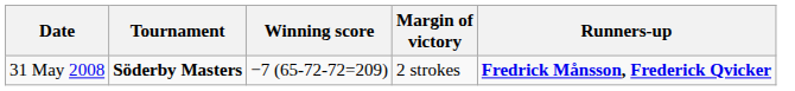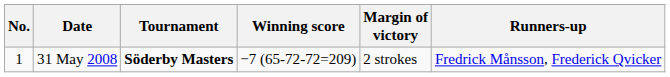 <table class="wikitable" style="font-size:95%;">
 <tr>
+<th>No.</th>
 <th>Date</th>
 <th>Tournament</th>
 <th>Winning score</th>
 <th>Margin of<br>victory</th>
 <th>Runners-up</th>
 </tr>
 <tr>
+<td align=center>1</td>
 <td align=right>31 May <a href='#'>2008</a></td>
 <td><strong>Söderby Masters</strong></td>
 <td>−7 (65-72-72=209)</td>
 <td>2 strokes</td>
-<td><strong> <a href='#'>Fredrick Månsson</a>,  <a href='#'>Frederick Qvicker</a></strong></td>
+<td> <a href='#'>Fredrick Månsson</a>,  <a href='#'>Frederick Qvicker</a></td>
 </tr>
 </table>
